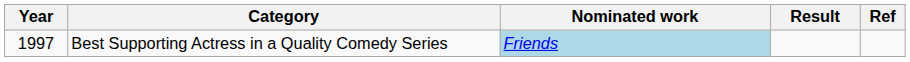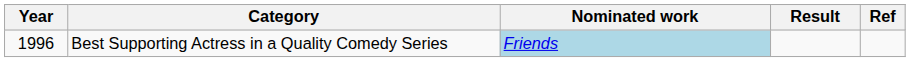 <table class="wikitable" width="100%">
 <tr>
 <th width="7%">Year</th>
 <th width="48%">Category</th>
 <th width="30%">Nominated work</th>
 <th width="10%">Result</th>
 <th width="5%">Ref</th>
 </tr>
 <tr>
-<td align="center">1997</td>
+<td align="center">1996</td>
 <td>Best Supporting Actress in a Quality Comedy Series</td>
 <td style="background: lightblue;"><em><a href='#'>Friends</a></em></td>
 <td></td>
 <td align="center"></td>
 </tr>
 </table>
